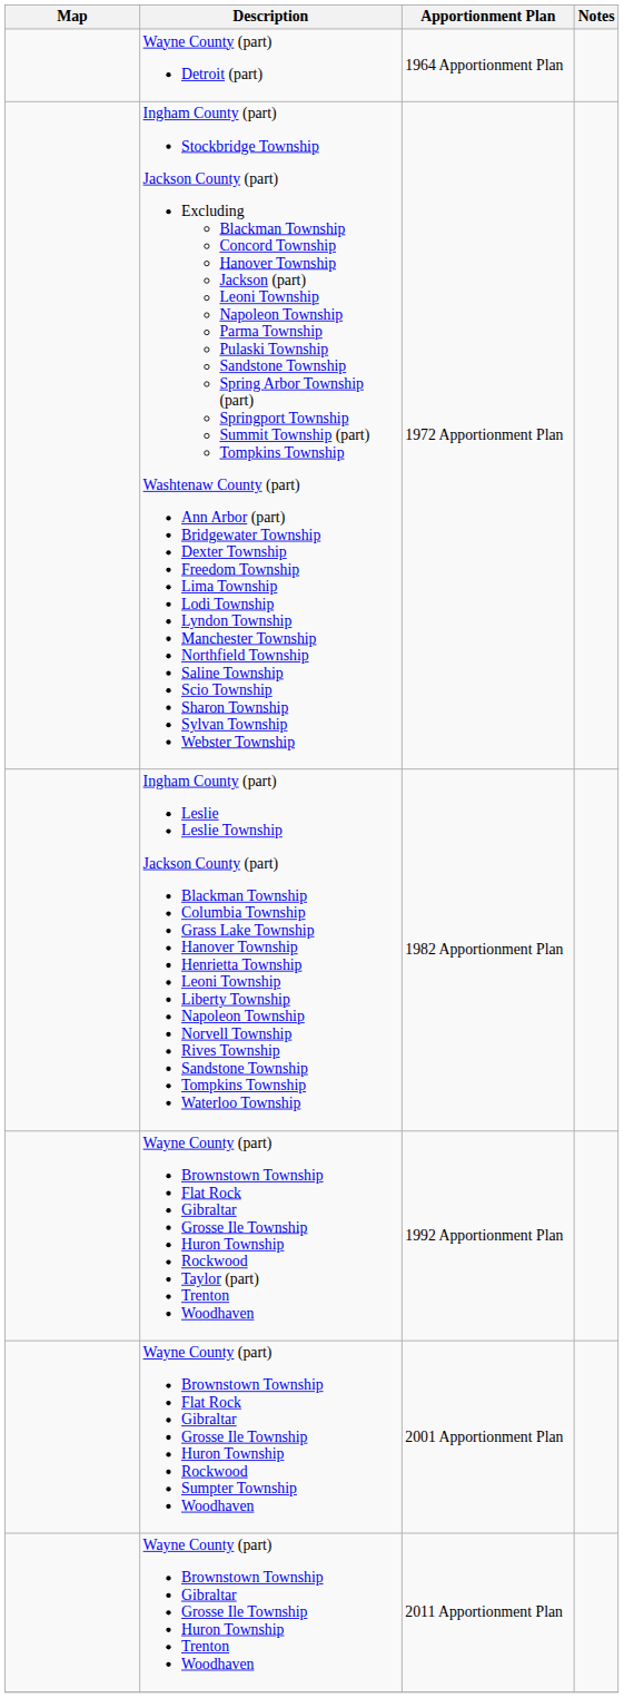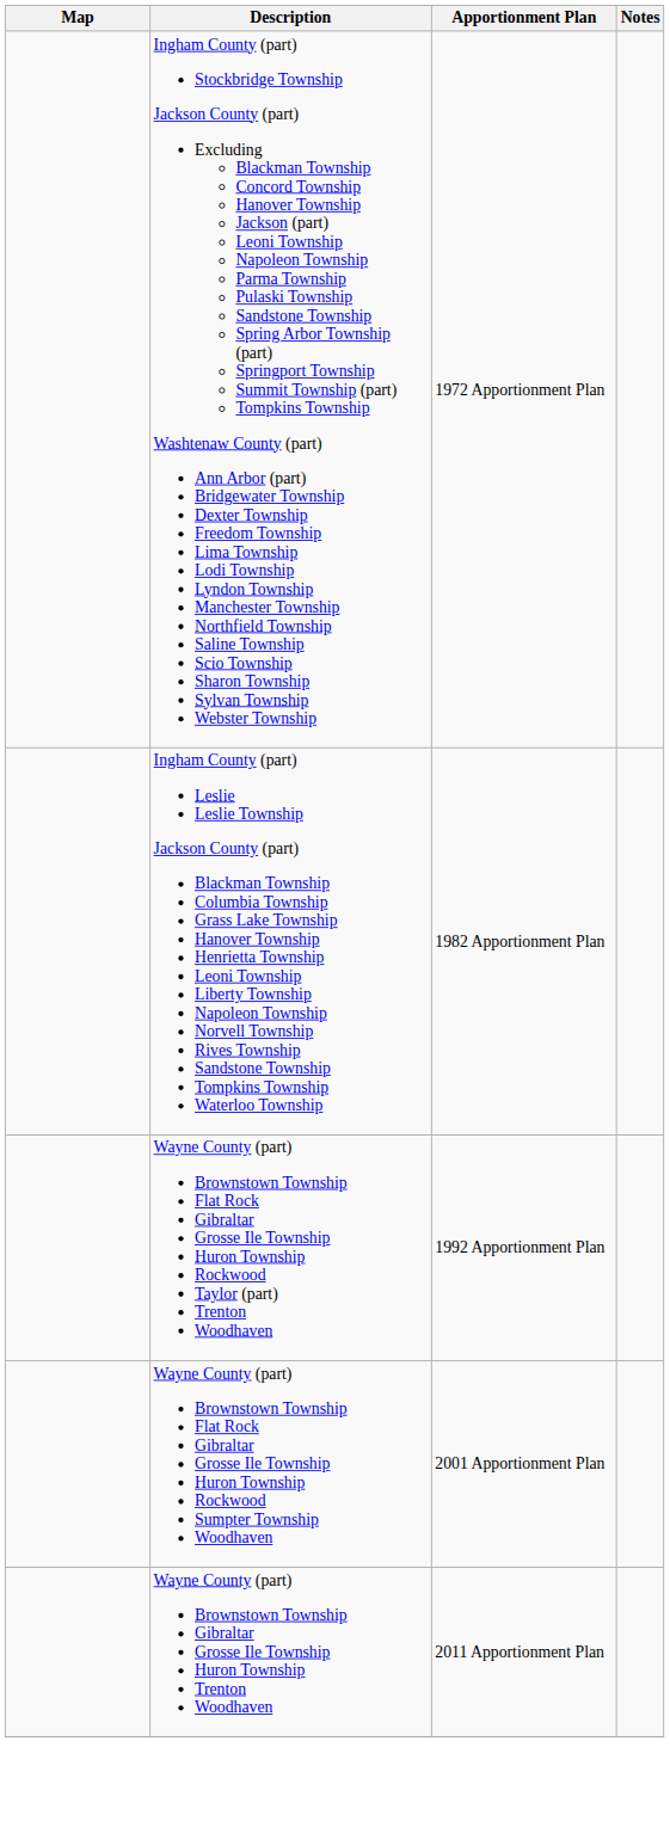 <table class="wikitable sortable">
 <tr>
 <th style="width:100pt;">Map</th>
 <th style="width:200pt;">Description</th>
 <th style="width:130pt;">Apportionment Plan</th>
 <th style="width:15pt;">Notes</th>
-</tr>
-<tr>
-<td></td>
-<td><a href='#'>Wayne County</a> (part)<br><ul><li><a href='#'>Detroit</a> (part)</li></ul></td>
-<td>1964 Apportionment Plan</td>
-<td></td>
 </tr>
 <tr>
 <td></td>
 <td><a href='#'>Ingham County</a> (part)<br><ul><li><a href='#'>Stockbridge Township</a></li></ul><a href='#'>Jackson County</a> (part)<ul><li>Excluding<ul><li><a href='#'>Blackman Township</a></li><li><a href='#'>Concord Township</a></li><li><a href='#'>Hanover Township</a></li><li><a href='#'>Jackson</a> (part)</li><li><a href='#'>Leoni Township</a></li><li><a href='#'>Napoleon Township</a></li><li><a href='#'>Parma Township</a></li><li><a href='#'>Pulaski Township</a></li><li><a href='#'>Sandstone Township</a></li><li><a href='#'>Spring Arbor Township</a> (part)</li><li><a href='#'>Springport Township</a></li><li><a href='#'>Summit Township</a> (part)</li><li><a href='#'>Tompkins Township</a></li></ul></li></ul><a href='#'>Washtenaw County</a> (part)<ul><li><a href='#'>Ann Arbor</a> (part)</li><li><a href='#'>Bridgewater Township</a></li><li><a href='#'>Dexter Township</a></li><li><a href='#'>Freedom Township</a></li><li><a href='#'>Lima Township</a></li><li><a href='#'>Lodi Township</a></li><li><a href='#'>Lyndon Township</a></li><li><a href='#'>Manchester Township</a></li><li><a href='#'>Northfield Township</a></li><li><a href='#'>Saline Township</a></li><li><a href='#'>Scio Township</a></li><li><a href='#'>Sharon Township</a></li><li><a href='#'>Sylvan Township</a></li><li><a href='#'>Webster Township</a></li></ul></td>
 <td>1972 Apportionment Plan</td>
 <td></td>
 </tr>
 <tr>
 <td></td>
 <td><a href='#'>Ingham County</a> (part)<br><ul><li><a href='#'>Leslie</a></li><li><a href='#'>Leslie Township</a></li></ul><a href='#'>Jackson County</a> (part)<ul><li><a href='#'>Blackman Township</a></li><li><a href='#'>Columbia Township</a></li><li><a href='#'>Grass Lake Township</a></li><li><a href='#'>Hanover Township</a></li><li><a href='#'>Henrietta Township</a></li><li><a href='#'>Leoni Township</a></li><li><a href='#'>Liberty Township</a></li><li><a href='#'>Napoleon Township</a></li><li><a href='#'>Norvell Township</a></li><li><a href='#'>Rives Township</a></li><li><a href='#'>Sandstone Township</a></li><li><a href='#'>Tompkins Township</a></li><li><a href='#'>Waterloo Township</a></li></ul></td>
 <td>1982 Apportionment Plan</td>
 <td></td>
 </tr>
 <tr>
 <td></td>
 <td><a href='#'>Wayne County</a> (part)<br><ul><li><a href='#'>Brownstown Township</a></li><li><a href='#'>Flat Rock</a></li><li><a href='#'>Gibraltar</a></li><li><a href='#'>Grosse Ile Township</a></li><li><a href='#'>Huron Township</a></li><li><a href='#'>Rockwood</a></li><li><a href='#'>Taylor</a> (part)</li><li><a href='#'>Trenton</a></li><li><a href='#'>Woodhaven</a></li></ul></td>
 <td>1992 Apportionment Plan</td>
 <td></td>
 </tr>
 <tr>
 <td></td>
 <td><a href='#'>Wayne County</a> (part)<br><ul><li><a href='#'>Brownstown Township</a></li><li><a href='#'>Flat Rock</a></li><li><a href='#'>Gibraltar</a></li><li><a href='#'>Grosse Ile Township</a></li><li><a href='#'>Huron Township</a></li><li><a href='#'>Rockwood</a></li><li><a href='#'>Sumpter Township</a></li><li><a href='#'>Woodhaven</a></li></ul></td>
 <td>2001 Apportionment Plan</td>
 <td></td>
 </tr>
 <tr>
 <td></td>
 <td><a href='#'>Wayne County</a> (part)<br><ul><li><a href='#'>Brownstown Township</a></li><li><a href='#'>Gibraltar</a></li><li><a href='#'>Grosse Ile Township</a></li><li><a href='#'>Huron Township</a></li><li><a href='#'>Trenton</a></li><li><a href='#'>Woodhaven</a></li></ul></td>
 <td>2011 Apportionment Plan</td>
 <td></td>
 </tr>
 <tr>
 </tr>
 </table>
